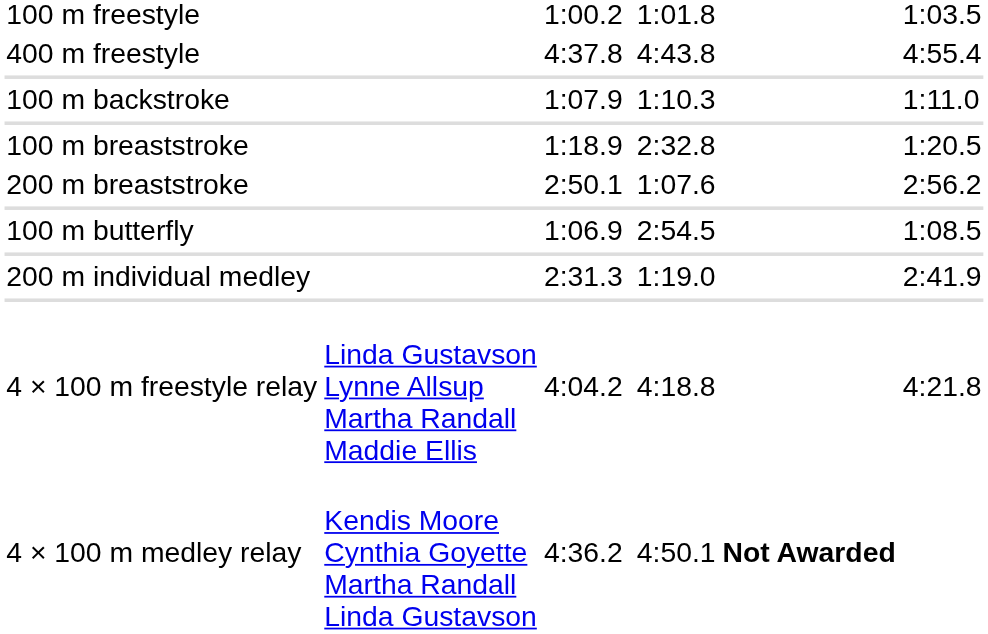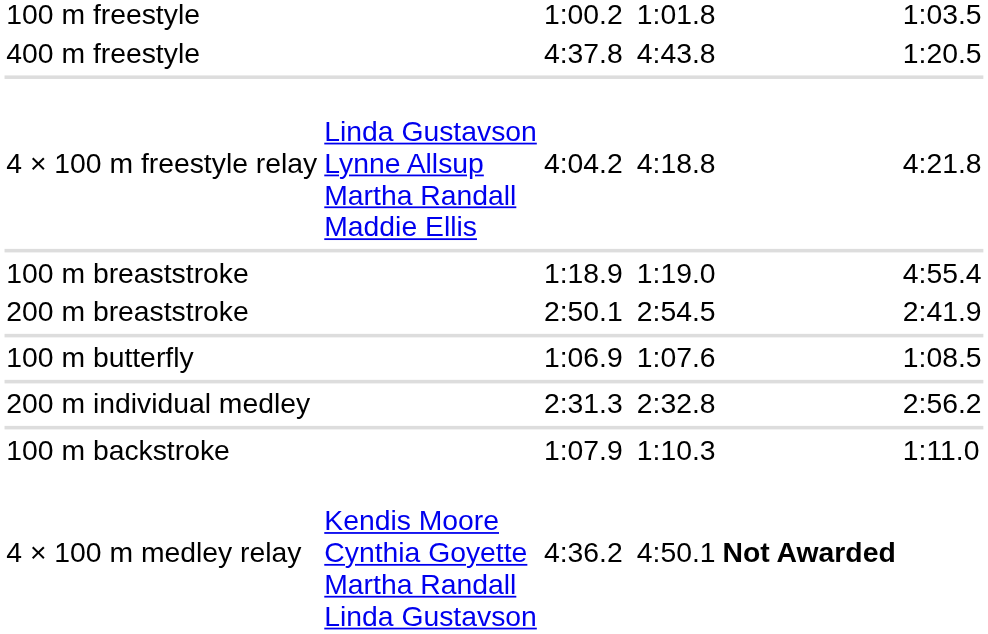 <table>
 <tr>
 <td>100 m freestyle<br></td>
 <td></td>
 <td>1:00.2</td>
 <td></td>
 <td>1:01.8</td>
 <td></td>
 <td>1:03.5</td>
 </tr>
 <tr>
 <td>400 m freestyle<br></td>
 <td></td>
 <td>4:37.8</td>
 <td></td>
 <td>4:43.8</td>
 <td></td>
+<td>1:20.5</td>
+</tr>
+<tr bgcolor=#DDDDDD>
+<td colspan=7></td>
+</tr>
+<tr>
+<td>4 × 100 m freestyle relay<br></td>
+<td><br><a href='#'>Linda Gustavson</a><br><a href='#'>Lynne Allsup</a><br><a href='#'>Martha Randall</a><br><a href='#'>Maddie Ellis</a></td>
+<td>4:04.2</td>
+<td></td>
+<td>4:18.8</td>
+<td></td>
+<td>4:21.8</td>
+</tr>
+<tr bgcolor=#DDDDDD>
+<td colspan=7></td>
+</tr>
+<tr>
+<td>100 m breaststroke<br></td>
+<td></td>
+<td>1:18.9</td>
+<td></td>
+<td>1:19.0</td>
+<td></td>
 <td>4:55.4</td>
+</tr>
+<tr>
+<td>200 m breaststroke<br></td>
+<td></td>
+<td>2:50.1</td>
+<td></td>
+<td>2:54.5</td>
+<td></td>
+<td>2:41.9</td>
+</tr>
+<tr bgcolor=#DDDDDD>
+<td colspan=7></td>
+</tr>
+<tr>
+<td>100 m butterfly<br></td>
+<td></td>
+<td>1:06.9</td>
+<td></td>
+<td>1:07.6</td>
+<td></td>
+<td>1:08.5</td>
+</tr>
+<tr bgcolor=#DDDDDD>
+<td colspan=7></td>
+</tr>
+<tr>
+<td>200 m individual medley<br></td>
+<td></td>
+<td>2:31.3</td>
+<td></td>
+<td>2:32.8</td>
+<td></td>
+<td>2:56.2</td>
 </tr>
 <tr bgcolor=#DDDDDD>
 <td colspan=7></td>
 </tr>
 <tr>
 <td>100 m backstroke<br></td>
 <td></td>
 <td>1:07.9</td>
 <td></td>
 <td>1:10.3</td>
 <td></td>
 <td>1:11.0</td>
 </tr>
-<tr bgcolor=#DDDDDD>
-<td colspan=7></td>
-</tr>
-<tr>
-<td>100 m breaststroke<br></td>
-<td></td>
-<td>1:18.9</td>
-<td></td>
-<td>2:32.8</td>
-<td></td>
-<td>1:20.5</td>
-</tr>
-<tr>
-<td>200 m breaststroke<br></td>
-<td></td>
-<td>2:50.1</td>
-<td></td>
-<td>1:07.6</td>
-<td></td>
-<td>2:56.2</td>
-</tr>
-<tr bgcolor=#DDDDDD>
-<td colspan=7></td>
-</tr>
-<tr>
-<td>100 m butterfly<br></td>
-<td></td>
-<td>1:06.9</td>
-<td></td>
-<td>2:54.5</td>
-<td></td>
-<td>1:08.5</td>
-</tr>
-<tr bgcolor=#DDDDDD>
-<td colspan=7></td>
-</tr>
-<tr>
-<td>200 m individual medley<br></td>
-<td></td>
-<td>2:31.3</td>
-<td></td>
-<td>1:19.0</td>
-<td></td>
-<td>2:41.9</td>
-</tr>
-<tr bgcolor=#DDDDDD>
-<td colspan=7></td>
-</tr>
-<tr>
-<td>4 × 100 m freestyle relay<br></td>
-<td><br><a href='#'>Linda Gustavson</a><br><a href='#'>Lynne Allsup</a><br><a href='#'>Martha Randall</a><br><a href='#'>Maddie Ellis</a></td>
-<td>4:04.2</td>
-<td></td>
-<td>4:18.8</td>
-<td></td>
-<td>4:21.8</td>
-</tr>
 <tr>
 <td>4 × 100 m medley relay<br></td>
 <td><br><a href='#'>Kendis Moore</a><br><a href='#'>Cynthia Goyette</a><br><a href='#'>Martha Randall</a><br><a href='#'>Linda Gustavson</a></td>
 <td>4:36.2</td>
 <td><br></td>
 <td>4:50.1</td>
 <td><strong>Not Awarded</strong></td>
 <td></td>
 </tr>
 </table>
